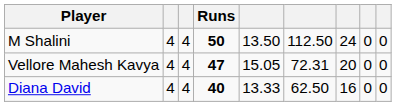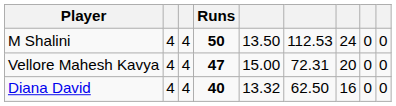 <table class="wikitable sortable" style="text-align: center;">
 <tr>
 <th class="unsortable">Player</th>
 <th></th>
 <th></th>
 <th>Runs</th>
 <th></th>
 <th></th>
 <th></th>
 <th></th>
 <th></th>
 </tr>
 <tr>
 <td style="text-align:left">M Shalini</td>
 <td style="text-align:left">4</td>
 <td>4</td>
 <td><strong>50</strong></td>
 <td>13.50</td>
-<td>112.50</td>
+<td>112.53</td>
 <td>24</td>
 <td>0</td>
 <td>0</td>
 </tr>
 <tr>
 <td style="text-align:left">Vellore Mahesh Kavya</td>
 <td style="text-align:left">4</td>
 <td>4</td>
 <td><strong>47</strong></td>
-<td>15.05</td>
+<td>15.00</td>
 <td>72.31</td>
 <td>20</td>
 <td>0</td>
 <td>0</td>
 </tr>
 <tr>
 <td style="text-align:left"><a href='#'>Diana David</a></td>
 <td style="text-align:left">4</td>
 <td>4</td>
 <td><strong>40</strong></td>
-<td>13.33</td>
+<td>13.32</td>
 <td>62.50</td>
 <td>16</td>
 <td>0</td>
 <td>0</td>
 </tr>
 </table>
